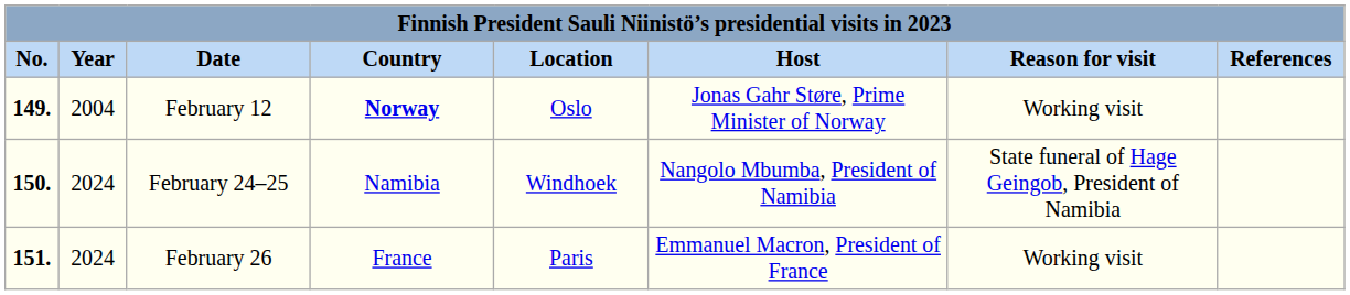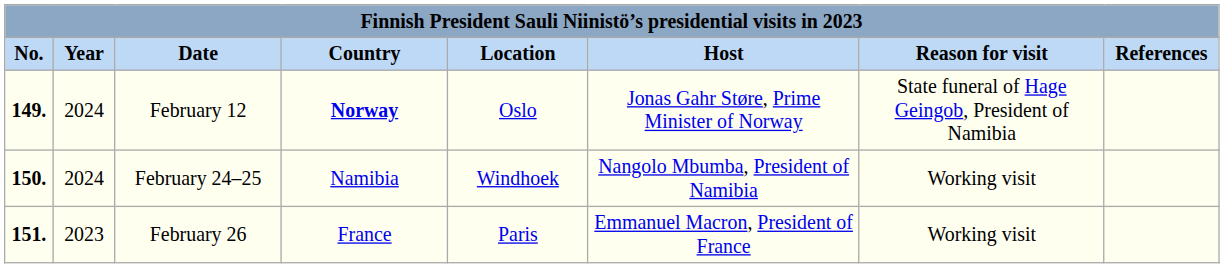 <table class="wikitable" style="font-size:95%; text-align:center; background:#FFFFF0">
 <tr>
 <td colspan="8" style="background:#8CA7C4;"><strong>Finnish President Sauli Niinistö’s presidential visits in 2023</strong></td>
 </tr>
 <tr>
 <th width=30 style=background:#BED9F6>No.</th>
 <th width=40 style=background:#BED9F6>Year</th>
 <th width=120 style=background:#BED9F6>Date</th>
 <th width=120 style=background:#BED9F6>Country</th>
 <th width=100 style=background:#BED9F6>Location</th>
 <th width=200 style=background:#BED9F6>Host</th>
 <th width=180 style=background:#BED9F6>Reason for visit</th>
 <th width=80 style=background:#BED9F6>References</th>
 </tr>
 <tr>
 <td><strong>149.</strong></td>
-<td>2004</td>
+<td>2024</td>
 <td>February 12</td>
 <td><strong> <a href='#'>Norway</a></strong></td>
 <td><a href='#'>Oslo</a></td>
 <td><a href='#'>Jonas Gahr Støre</a>, <a href='#'>Prime Minister of Norway</a></td>
-<td>Working visit</td>
+<td>State funeral of <a href='#'>Hage Geingob</a>, President of Namibia</td>
 <td></td>
 </tr>
 <tr>
 <td><strong>150.</strong></td>
 <td>2024</td>
 <td>February 24–25</td>
 <td> <a href='#'>Namibia</a></td>
 <td><a href='#'>Windhoek</a></td>
 <td><a href='#'>Nangolo Mbumba</a>, <a href='#'>President of Namibia</a></td>
-<td>State funeral of <a href='#'>Hage Geingob</a>, President of Namibia</td>
+<td>Working visit</td>
 <td></td>
 </tr>
 <tr>
 <td><strong>151.</strong></td>
-<td>2024</td>
+<td>2023</td>
 <td>February 26</td>
 <td> <a href='#'>France</a></td>
 <td><a href='#'>Paris</a></td>
 <td><a href='#'>Emmanuel Macron</a>, <a href='#'>President of France</a></td>
 <td>Working visit</td>
 <td></td>
 </tr>
 </table>
